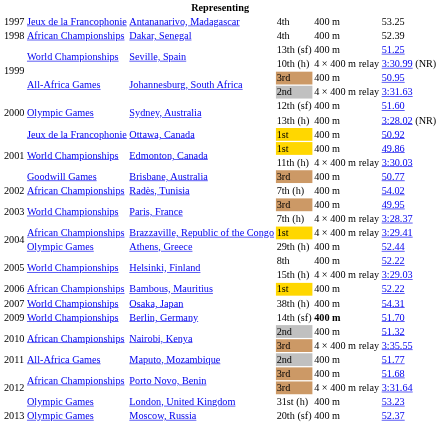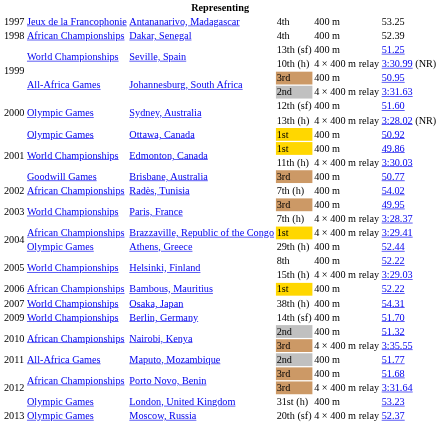 <table>
 <tr>
 <th colspan="6">Representing </th>
 </tr>
 <tr>
 <td>1997</td>
 <td><a href='#'>Jeux de la Francophonie</a></td>
 <td><a href='#'>Antananarivo, Madagascar</a></td>
 <td>4th</td>
 <td>400 m</td>
 <td>53.25</td>
 </tr>
 <tr>
 <td>1998</td>
 <td><a href='#'>African Championships</a></td>
 <td><a href='#'>Dakar, Senegal</a></td>
 <td>4th</td>
 <td>400 m</td>
 <td>52.39</td>
 </tr>
 <tr>
 <td rowspan=4>1999</td>
 <td rowspan=2><a href='#'>World Championships</a></td>
 <td rowspan=2><a href='#'>Seville, Spain</a></td>
 <td>13th (sf)</td>
 <td>400 m</td>
 <td><a href='#'>51.25</a></td>
 </tr>
 <tr>
 <td>10th (h)</td>
 <td>4 × 400 m relay</td>
 <td><a href='#'>3:30.99</a> (NR)</td>
 </tr>
 <tr>
 <td rowspan=2><a href='#'>All-Africa Games</a></td>
 <td rowspan=2><a href='#'>Johannesburg, South Africa</a></td>
 <td bgcolor=cc9966>3rd</td>
 <td>400 m</td>
 <td><a href='#'>50.95</a></td>
 </tr>
 <tr>
 <td bgcolor=silver>2nd</td>
 <td>4 × 400 m relay</td>
 <td><a href='#'>3:31.63</a></td>
 </tr>
 <tr>
 <td rowspan=2>2000</td>
 <td rowspan=2><a href='#'>Olympic Games</a></td>
 <td rowspan=2><a href='#'>Sydney, Australia</a></td>
 <td>12th (sf)</td>
 <td>400 m</td>
 <td><a href='#'>51.60</a></td>
 </tr>
 <tr>
 <td>13th (h)</td>
-<td>400 m</td>
+<td>4 × 400 m relay</td>
 <td><a href='#'>3:28.02</a> (NR)</td>
 </tr>
 <tr>
 <td rowspan=4>2001</td>
-<td><a href='#'>Jeux de la Francophonie</a></td>
+<td><a href='#'>Olympic Games</a></td>
 <td><a href='#'>Ottawa, Canada</a></td>
 <td bgcolor=gold>1st</td>
 <td>400 m</td>
 <td><a href='#'>50.92</a></td>
 </tr>
 <tr>
 <td rowspan=2><a href='#'>World Championships</a></td>
 <td rowspan=2><a href='#'>Edmonton, Canada</a></td>
 <td bgcolor=gold>1st</td>
 <td>400 m</td>
 <td><a href='#'>49.86</a></td>
 </tr>
 <tr>
 <td>11th (h)</td>
 <td>4 × 400 m relay</td>
 <td><a href='#'>3:30.03</a></td>
 </tr>
 <tr>
 <td><a href='#'>Goodwill Games</a></td>
 <td><a href='#'>Brisbane, Australia</a></td>
 <td bgcolor=cc9966>3rd</td>
 <td>400 m</td>
 <td><a href='#'>50.77</a></td>
 </tr>
 <tr>
 <td>2002</td>
 <td><a href='#'>African Championships</a></td>
 <td><a href='#'>Radès, Tunisia</a></td>
 <td>7th (h)</td>
 <td>400 m</td>
 <td><a href='#'>54.02</a></td>
 </tr>
 <tr>
 <td rowspan=2>2003</td>
 <td rowspan=2><a href='#'>World Championships</a></td>
 <td rowspan=2><a href='#'>Paris, France</a></td>
 <td bgcolor=cc9966>3rd</td>
 <td>400 m</td>
 <td><a href='#'>49.95</a></td>
 </tr>
 <tr>
 <td>7th (h)</td>
 <td>4 × 400 m relay</td>
 <td><a href='#'>3:28.37</a></td>
 </tr>
 <tr>
 <td rowspan=2>2004</td>
 <td><a href='#'>African Championships</a></td>
 <td><a href='#'>Brazzaville, Republic of the Congo</a></td>
 <td bgcolor=gold>1st</td>
 <td>4 × 400 m relay</td>
 <td><a href='#'>3:29.41</a></td>
 </tr>
 <tr>
 <td><a href='#'>Olympic Games</a></td>
 <td><a href='#'>Athens, Greece</a></td>
 <td>29th (h)</td>
 <td>400 m</td>
 <td><a href='#'>52.44</a></td>
 </tr>
 <tr>
 <td rowspan=2>2005</td>
 <td rowspan=2><a href='#'>World Championships</a></td>
 <td rowspan=2><a href='#'>Helsinki, Finland</a></td>
 <td>8th</td>
 <td>400 m</td>
 <td><a href='#'>52.22</a></td>
 </tr>
 <tr>
 <td>15th (h)</td>
 <td>4 × 400 m relay</td>
 <td><a href='#'>3:29.03</a></td>
 </tr>
 <tr>
 <td>2006</td>
 <td><a href='#'>African Championships</a></td>
 <td><a href='#'>Bambous, Mauritius</a></td>
 <td bgcolor=gold>1st</td>
 <td>400 m</td>
 <td><a href='#'>52.22</a></td>
 </tr>
 <tr>
 <td>2007</td>
 <td><a href='#'>World Championships</a></td>
 <td><a href='#'>Osaka, Japan</a></td>
 <td>38th (h)</td>
 <td>400 m</td>
 <td><a href='#'>54.31</a></td>
 </tr>
 <tr>
 <td>2009</td>
 <td><a href='#'>World Championships</a></td>
 <td><a href='#'>Berlin, Germany</a></td>
 <td>14th (sf)</td>
-<td><strong>400 m</strong></td>
+<td>400 m</td>
 <td><a href='#'>51.70</a></td>
 </tr>
 <tr>
 <td rowspan=2>2010</td>
 <td rowspan=2><a href='#'>African Championships</a></td>
 <td rowspan=2><a href='#'>Nairobi, Kenya</a></td>
 <td bgcolor=silver>2nd</td>
 <td>400 m</td>
 <td><a href='#'>51.32</a></td>
 </tr>
 <tr>
 <td bgcolor=cc9966>3rd</td>
 <td>4 × 400 m relay</td>
 <td><a href='#'>3:35.55</a></td>
 </tr>
 <tr>
 <td>2011</td>
 <td><a href='#'>All-Africa Games</a></td>
 <td><a href='#'>Maputo, Mozambique</a></td>
 <td bgcolor=silver>2nd</td>
 <td>400 m</td>
 <td><a href='#'>51.77</a></td>
 </tr>
 <tr>
 <td rowspan=3>2012</td>
 <td rowspan=2><a href='#'>African Championships</a></td>
 <td rowspan=2><a href='#'>Porto Novo, Benin</a></td>
 <td bgcolor=cc9966>3rd</td>
 <td>400 m</td>
 <td><a href='#'>51.68</a></td>
 </tr>
 <tr>
 <td bgcolor=cc9966>3rd</td>
 <td>4 × 400 m relay</td>
 <td><a href='#'>3:31.64</a></td>
 </tr>
 <tr>
 <td><a href='#'>Olympic Games</a></td>
 <td><a href='#'>London, United Kingdom</a></td>
 <td>31st (h)</td>
 <td>400 m</td>
 <td><a href='#'>53.23</a></td>
 </tr>
 <tr>
 <td>2013</td>
 <td><a href='#'>Olympic Games</a></td>
 <td><a href='#'>Moscow, Russia</a></td>
 <td>20th (sf)</td>
-<td>400 m</td>
+<td>4 × 400 m relay</td>
 <td><a href='#'>52.37</a></td>
 </tr>
 </table>
